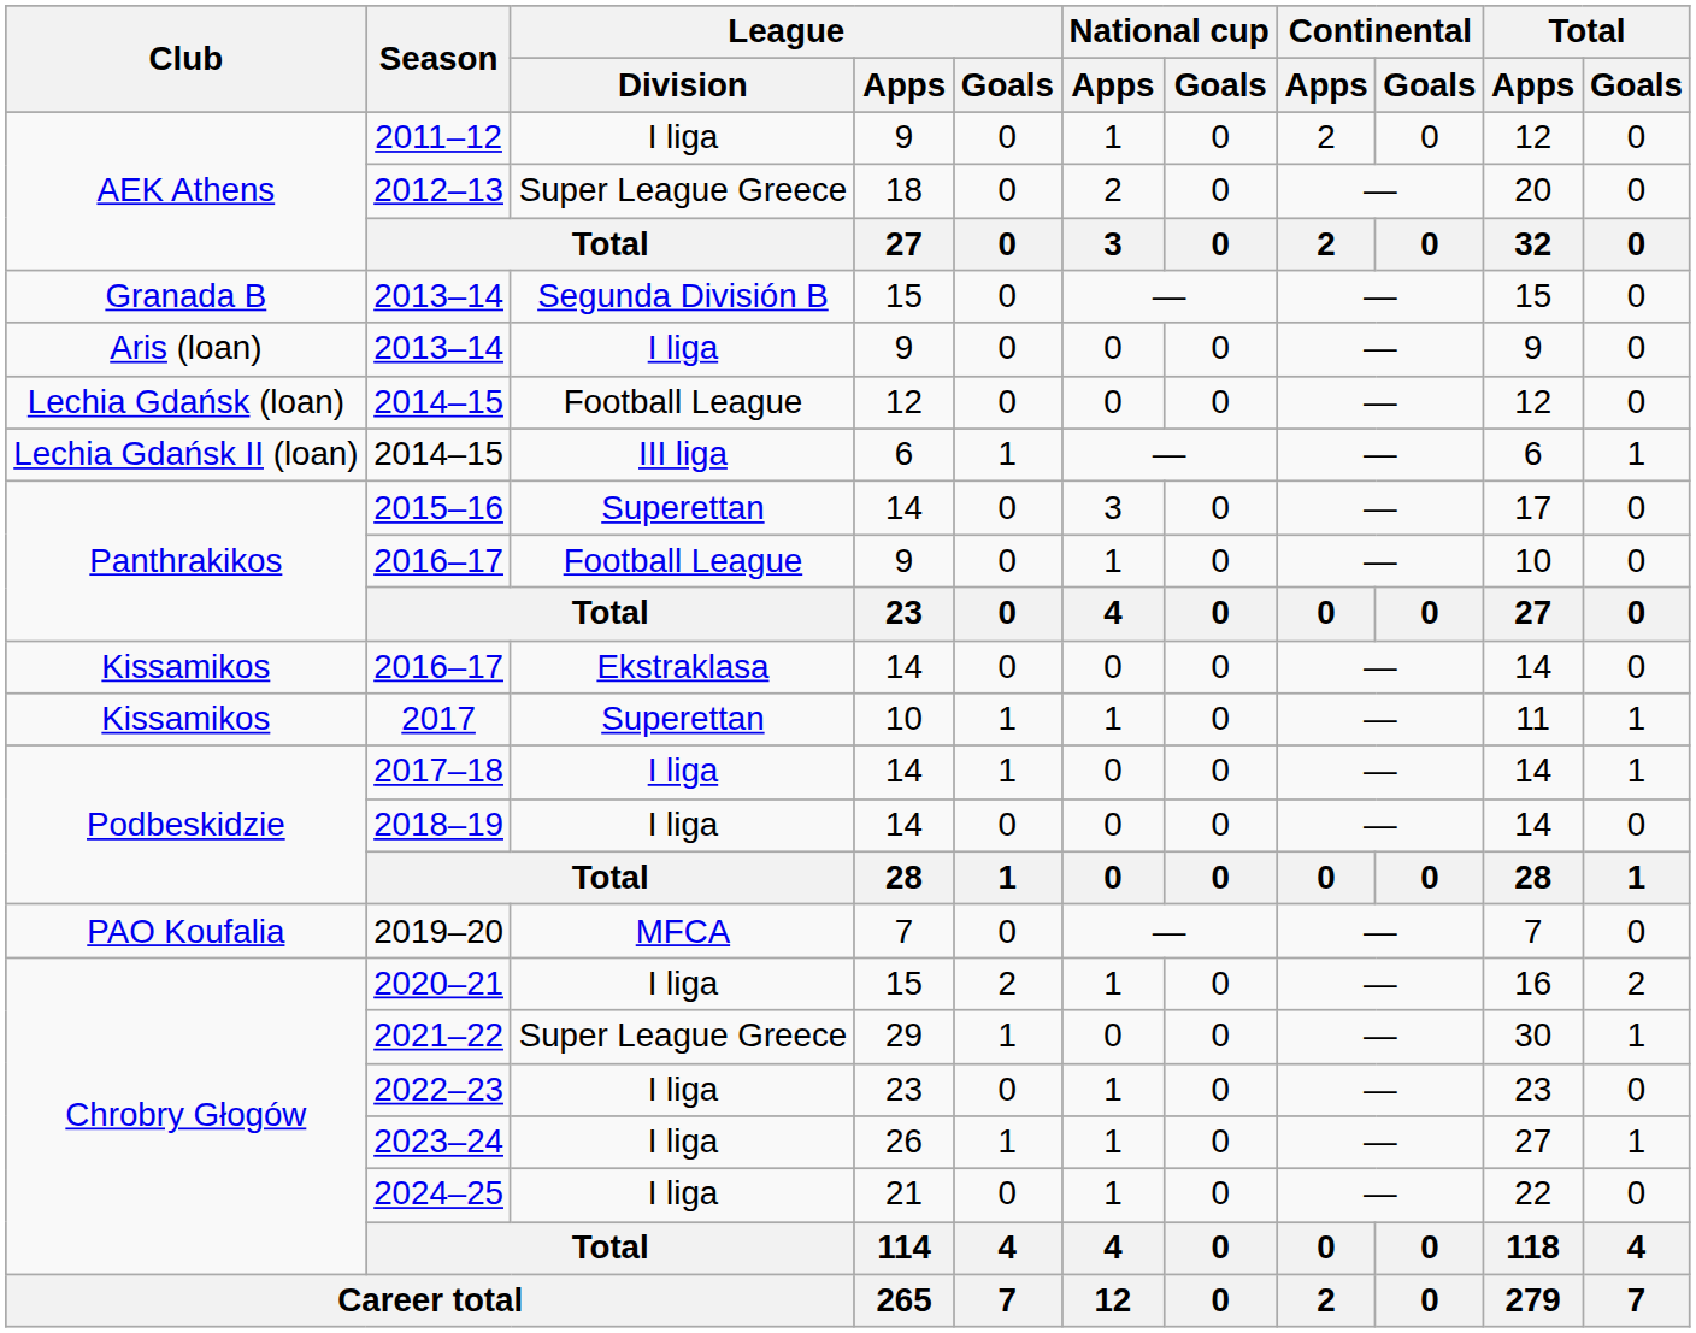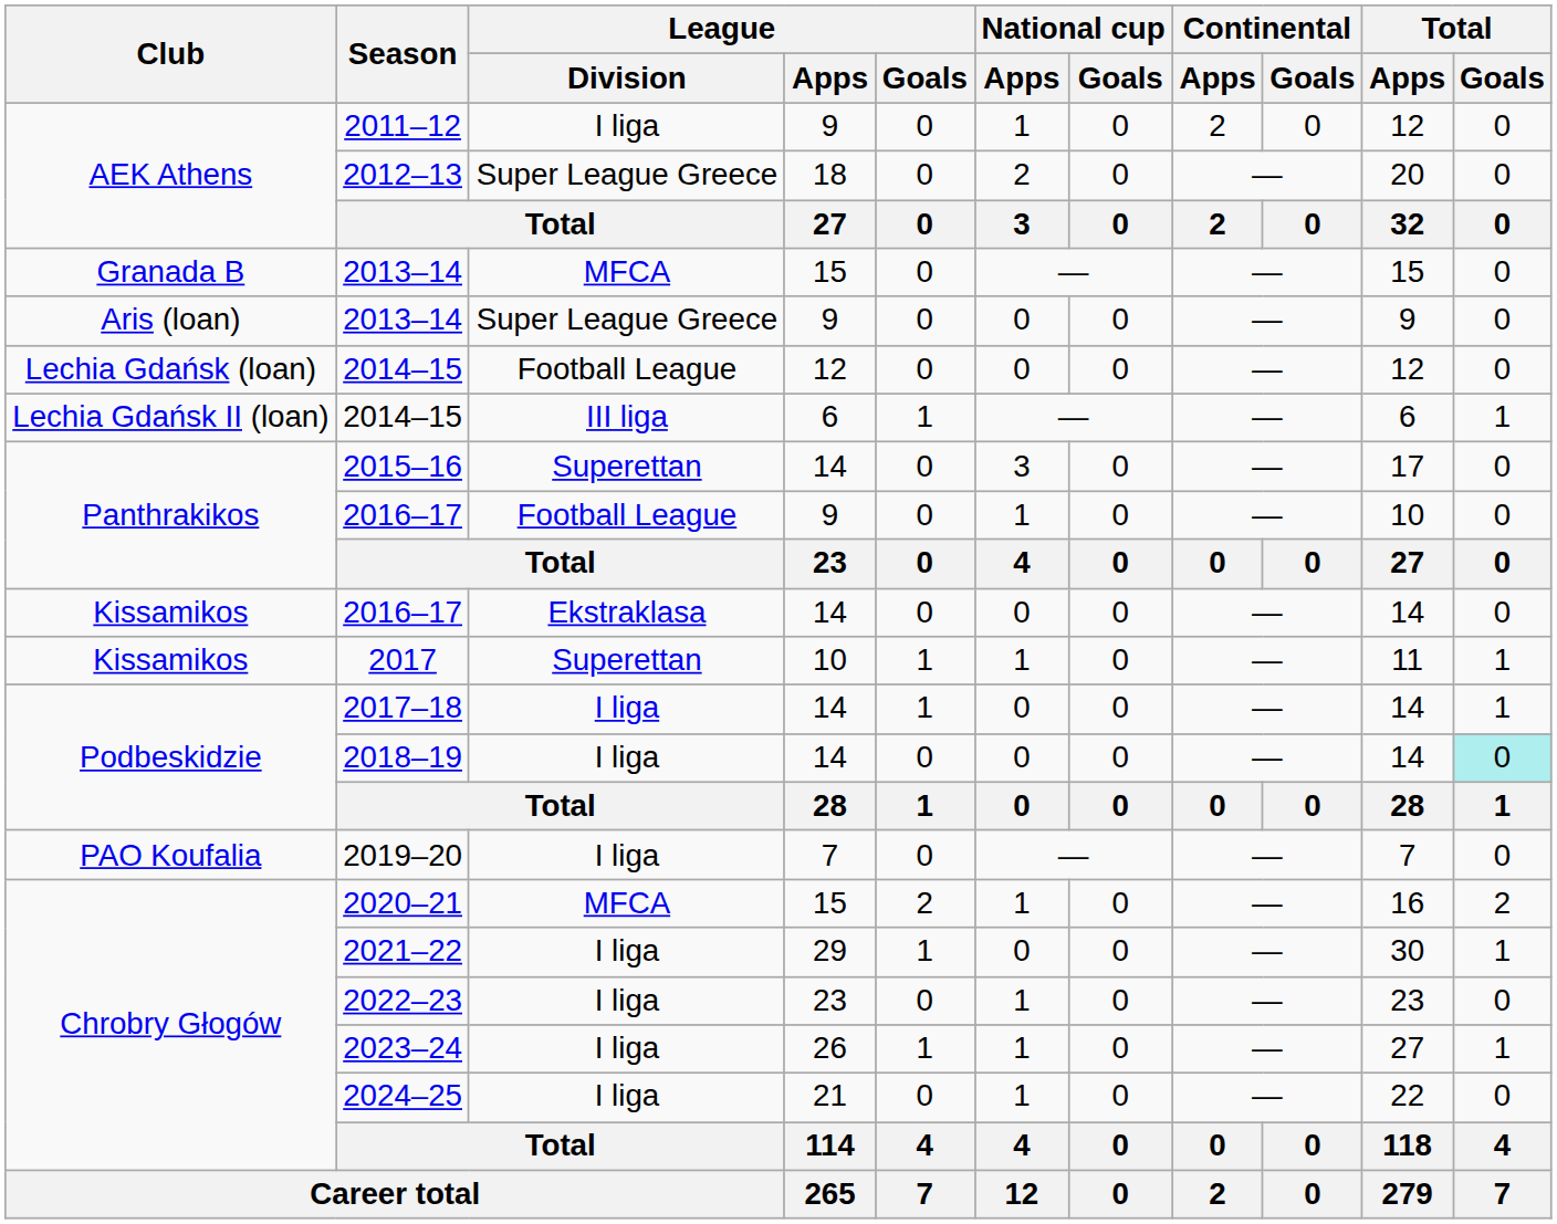 <table class="wikitable", style="text-align:center">
 <tr>
 <th rowspan="2">Club</th>
 <th rowspan="2">Season</th>
 <th colspan="3">League</th>
 <th colspan="2">National cup</th>
 <th colspan="2">Continental</th>
 <th colspan="2">Total</th>
 </tr>
 <tr>
 <th>Division</th>
 <th>Apps</th>
 <th>Goals</th>
 <th>Apps</th>
 <th>Goals</th>
 <th>Apps</th>
 <th>Goals</th>
 <th>Apps</th>
 <th>Goals</th>
 </tr>
 <tr>
 <td rowspan="3"><a href='#'>AEK Athens</a></td>
 <td><a href='#'>2011–12</a></td>
 <td>I liga</td>
 <td>9</td>
 <td>0</td>
 <td>1</td>
 <td>0</td>
 <td>2</td>
 <td>0</td>
 <td>12</td>
 <td>0</td>
 </tr>
 <tr>
 <td><a href='#'>2012–13</a></td>
 <td>Super League Greece</td>
 <td>18</td>
 <td>0</td>
 <td>2</td>
 <td>0</td>
 <td colspan="2">—</td>
 <td>20</td>
 <td>0</td>
 </tr>
 <tr>
 <th colspan="2">Total</th>
 <th>27</th>
 <th>0</th>
 <th>3</th>
 <th>0</th>
 <th>2</th>
 <th>0</th>
 <th>32</th>
 <th>0</th>
 </tr>
 <tr>
 <td><a href='#'>Granada B</a></td>
 <td><a href='#'>2013–14</a></td>
-<td><a href='#'>Segunda División B</a></td>
+<td><a href='#'>MFCA</a></td>
 <td>15</td>
 <td>0</td>
 <td colspan="2">—</td>
 <td colspan="2">—</td>
 <td>15</td>
 <td>0</td>
 </tr>
 <tr>
 <td><a href='#'>Aris</a> (loan)</td>
 <td><a href='#'>2013–14</a></td>
-<td><a href='#'>I liga</a></td>
+<td>Super League Greece</td>
 <td>9</td>
 <td>0</td>
 <td>0</td>
 <td>0</td>
 <td colspan="2">—</td>
 <td>9</td>
 <td>0</td>
 </tr>
 <tr>
 <td><a href='#'>Lechia Gdańsk</a> (loan)</td>
 <td><a href='#'>2014–15</a></td>
 <td>Football League</td>
 <td>12</td>
 <td>0</td>
 <td>0</td>
 <td>0</td>
 <td colspan="2">—</td>
 <td>12</td>
 <td>0</td>
 </tr>
 <tr>
 <td><a href='#'>Lechia Gdańsk II</a> (loan)</td>
 <td>2014–15</td>
 <td><a href='#'>III liga</a></td>
 <td>6</td>
 <td>1</td>
 <td colspan="2">—</td>
 <td colspan="2">—</td>
 <td>6</td>
 <td>1</td>
 </tr>
 <tr>
 <td rowspan="3"><a href='#'>Panthrakikos</a></td>
 <td><a href='#'>2015–16</a></td>
 <td><a href='#'>Superettan</a></td>
 <td>14</td>
 <td>0</td>
 <td>3</td>
 <td>0</td>
 <td colspan="2">—</td>
 <td>17</td>
 <td>0</td>
 </tr>
 <tr>
 <td><a href='#'>2016–17</a></td>
 <td><a href='#'>Football League</a></td>
 <td>9</td>
 <td>0</td>
 <td>1</td>
 <td>0</td>
 <td colspan="2">—</td>
 <td>10</td>
 <td>0</td>
 </tr>
 <tr>
 <th colspan="2">Total</th>
 <th>23</th>
 <th>0</th>
 <th>4</th>
 <th>0</th>
 <th>0</th>
 <th>0</th>
 <th>27</th>
 <th>0</th>
 </tr>
 <tr>
 <td><a href='#'>Kissamikos</a></td>
 <td><a href='#'>2016–17</a></td>
 <td><a href='#'>Ekstraklasa</a></td>
 <td>14</td>
 <td>0</td>
 <td>0</td>
 <td>0</td>
 <td colspan="2">—</td>
 <td>14</td>
 <td>0</td>
 </tr>
 <tr>
 <td><a href='#'>Kissamikos</a></td>
 <td><a href='#'>2017</a></td>
 <td><a href='#'>Superettan</a></td>
 <td>10</td>
 <td>1</td>
 <td>1</td>
 <td>0</td>
 <td colspan="2">—</td>
 <td>11</td>
 <td>1</td>
 </tr>
 <tr>
 <td rowspan="3"><a href='#'>Podbeskidzie</a></td>
 <td><a href='#'>2017–18</a></td>
 <td><a href='#'>I liga</a></td>
 <td>14</td>
 <td>1</td>
 <td>0</td>
 <td>0</td>
 <td colspan="2">—</td>
 <td>14</td>
 <td>1</td>
 </tr>
 <tr>
 <td><a href='#'>2018–19</a></td>
 <td>I liga</td>
 <td>14</td>
 <td>0</td>
 <td>0</td>
 <td>0</td>
 <td colspan="2">—</td>
 <td>14</td>
-<td>0</td>
+<td style="background: paleturquoise;">0</td>
 </tr>
 <tr>
 <th colspan="2">Total</th>
 <th>28</th>
 <th>1</th>
 <th>0</th>
 <th>0</th>
 <th>0</th>
 <th>0</th>
 <th>28</th>
 <th>1</th>
 </tr>
 <tr>
 <td><a href='#'>PAO Koufalia</a></td>
 <td>2019–20</td>
-<td><a href='#'>MFCA</a></td>
+<td>I liga</td>
 <td>7</td>
 <td>0</td>
 <td colspan="2">—</td>
 <td colspan="2">—</td>
 <td>7</td>
 <td>0</td>
 </tr>
 <tr>
 <td rowspan="6"><a href='#'>Chrobry Głogów</a></td>
 <td><a href='#'>2020–21</a></td>
-<td>I liga</td>
+<td><a href='#'>MFCA</a></td>
 <td>15</td>
 <td>2</td>
 <td>1</td>
 <td>0</td>
 <td colspan="2">—</td>
 <td>16</td>
 <td>2</td>
 </tr>
 <tr>
 <td><a href='#'>2021–22</a></td>
-<td>Super League Greece</td>
+<td>I liga</td>
 <td>29</td>
 <td>1</td>
 <td>0</td>
 <td>0</td>
 <td colspan="2">—</td>
 <td>30</td>
 <td>1</td>
 </tr>
 <tr>
 <td><a href='#'>2022–23</a></td>
 <td>I liga</td>
 <td>23</td>
 <td>0</td>
 <td>1</td>
 <td>0</td>
 <td colspan="2">—</td>
 <td>23</td>
 <td>0</td>
 </tr>
 <tr>
 <td><a href='#'>2023–24</a></td>
 <td>I liga</td>
 <td>26</td>
 <td>1</td>
 <td>1</td>
 <td>0</td>
 <td colspan="2">—</td>
 <td>27</td>
 <td>1</td>
 </tr>
 <tr>
 <td><a href='#'>2024–25</a></td>
 <td>I liga</td>
 <td>21</td>
 <td>0</td>
 <td>1</td>
 <td>0</td>
 <td colspan="2">—</td>
 <td>22</td>
 <td>0</td>
 </tr>
 <tr>
 <th colspan="2">Total</th>
 <th>114</th>
 <th>4</th>
 <th>4</th>
 <th>0</th>
 <th>0</th>
 <th>0</th>
 <th>118</th>
 <th>4</th>
 </tr>
 <tr>
 <th colspan="3">Career total</th>
 <th>265</th>
 <th>7</th>
 <th>12</th>
 <th>0</th>
 <th>2</th>
 <th>0</th>
 <th>279</th>
 <th>7</th>
 </tr>
 </table>
